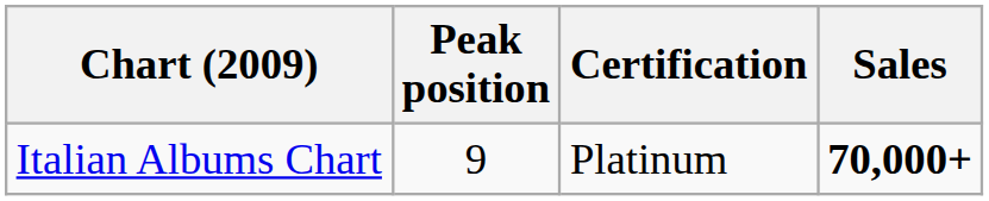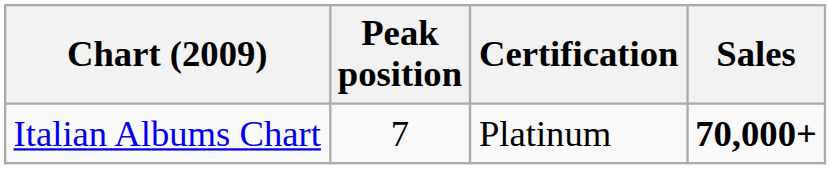 <table class="wikitable">
 <tr>
 <th style="text-align:center;">Chart (2009)</th>
 <th style="text-align:center;">Peak<br>position</th>
 <th>Certification</th>
 <th>Sales</th>
 </tr>
 <tr>
 <td><a href='#'>Italian Albums Chart</a></td>
-<td style="text-align:center;">9</td>
+<td style="text-align:center;">7</td>
 <td>Platinum</td>
 <td><strong>70,000+</strong></td>
 </tr>
 </table>
